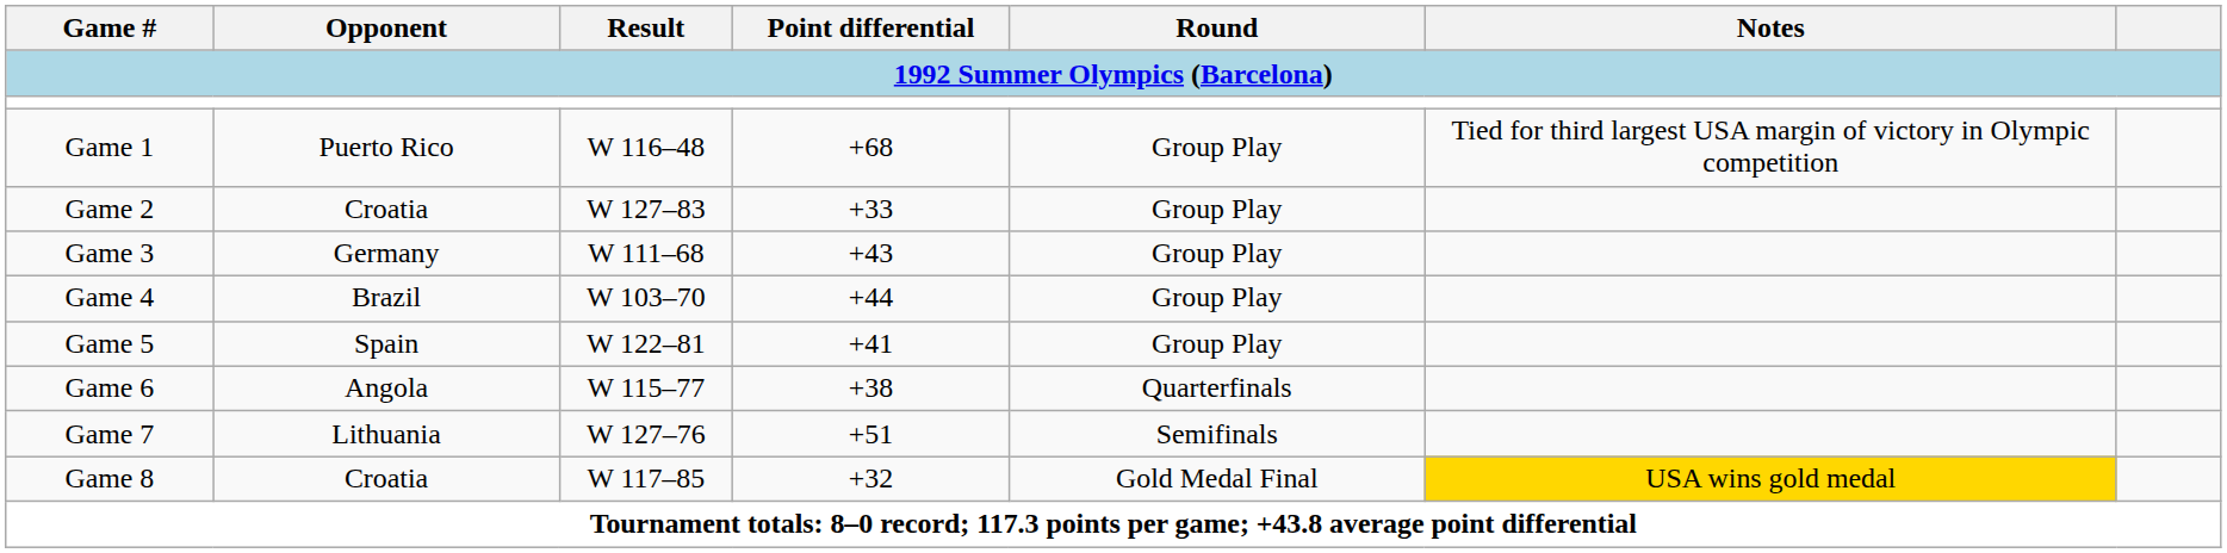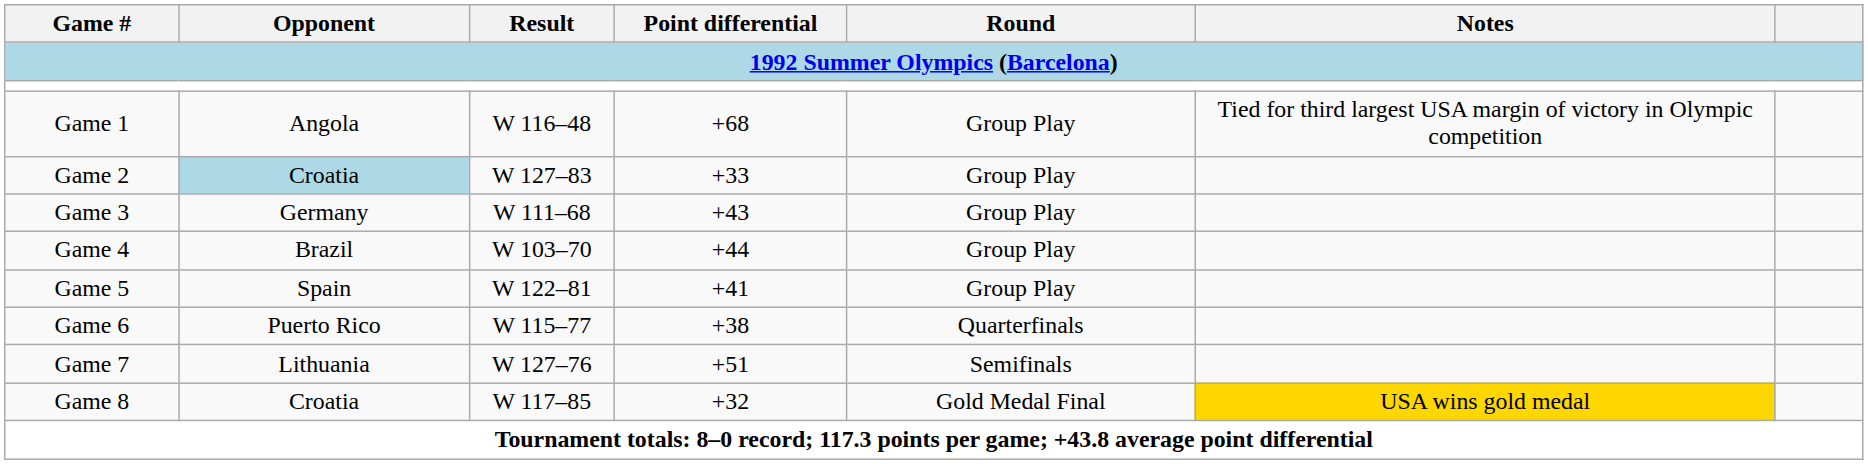 <table class="wikitable">
 <tr>
 <th width=6%>Game #</th>
 <th width=10%>Opponent</th>
 <th width=05%>Result</th>
 <th width=8%>Point differential</th>
 <th width=12%>Round</th>
 <th width=20%>Notes</th>
 <th width=3%></th>
 </tr>
 <tr>
 <td colspan="7"  style="text-align:center; background:lightblue;"><span><strong><a href='#'>1992 Summer Olympics</a> (<a href='#'>Barcelona</a>)</strong></span></td>
 </tr>
 <tr>
 <td colspan="7"  style="text-align:center; background:white;"></td>
 </tr>
 <tr>
 <td align=center>Game 1</td>
-<td align=center>Puerto Rico</td>
+<td align=center>Angola</td>
 <td align=center>W 116–48</td>
 <td align=center>+68</td>
 <td align=center>Group Play</td>
 <td align=center>Tied for third largest USA margin of victory in Olympic competition</td>
 <td align=center></td>
 </tr>
 <tr>
 <td align=center>Game 2</td>
-<td align=center>Croatia</td>
+<td align=center style="background: lightblue;">Croatia</td>
 <td align=center>W 127–83</td>
 <td align=center>+33</td>
 <td align=center>Group Play</td>
 <td align=center></td>
 <td align=center></td>
 </tr>
 <tr>
 <td align=center>Game 3</td>
 <td align=center>Germany</td>
 <td align=center>W 111–68</td>
 <td align=center>+43</td>
 <td align=center>Group Play</td>
 <td align=center></td>
 <td align=center></td>
 </tr>
 <tr>
 <td align=center>Game 4</td>
 <td align=center>Brazil</td>
 <td align=center>W 103–70</td>
 <td align=center>+44</td>
 <td align=center>Group Play</td>
 <td align=center></td>
 <td align=center></td>
 </tr>
 <tr>
 <td align=center>Game 5</td>
 <td align=center>Spain</td>
 <td align=center>W 122–81</td>
 <td align=center>+41</td>
 <td align=center>Group Play</td>
 <td align=center></td>
 <td align=center></td>
 </tr>
 <tr>
 <td align=center>Game 6</td>
-<td align=center>Angola</td>
+<td align=center>Puerto Rico</td>
 <td align=center>W 115–77</td>
 <td align=center>+38</td>
 <td align=center>Quarterfinals</td>
 <td align=center></td>
 <td align=center></td>
 </tr>
 <tr>
 <td align=center>Game 7</td>
 <td align=center>Lithuania</td>
 <td align=center>W 127–76</td>
 <td align=center>+51</td>
 <td align=center>Semifinals</td>
 <td align=center></td>
 <td align=center></td>
 </tr>
 <tr>
 <td align=center>Game 8</td>
 <td align=center>Croatia</td>
 <td align=center>W 117–85</td>
 <td align=center>+32</td>
 <td align=center>Gold Medal Final</td>
 <td style="text-align:center; background:gold;">USA wins gold medal </td>
 <td align=center></td>
 </tr>
 <tr>
 <td colspan="7"  style="text-align:center; background:white;"><span><strong>Tournament totals: 8–0 record; 117.3 points per game; +43.8 average point differential</strong></span></td>
 </tr>
 </table>
